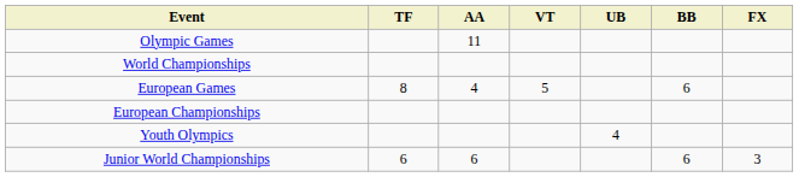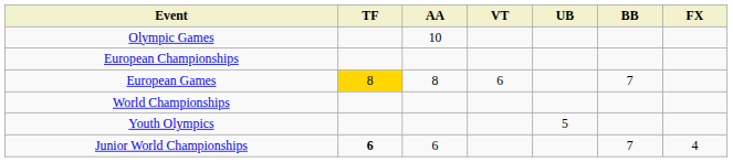 <table class="wikitable" style="margin-top:0em; text-align:center; font-size:89%;">
 <tr>
 <th style="background-color:#f2f2ce; width:25.0em;">Event</th>
 <th style="background-color:#f2f2ce; width:4.5em;">TF</th>
 <th style="background-color:#f2f2ce; width:4.5em;">AA</th>
 <th style="background-color:#f2f2ce; width:4.5em;">VT</th>
 <th style="background-color:#f2f2ce; width:4.5em;">UB</th>
 <th style="background-color:#f2f2ce; width:4.5em;">BB</th>
 <th style="background-color:#f2f2ce; width:4.5em;">FX</th>
 </tr>
 <tr>
 <td><a href='#'>Olympic Games</a></td>
 <td></td>
-<td>11</td>
+<td>10</td>
 <td></td>
 <td></td>
 <td></td>
+<td></td>
+</tr>
+<tr>
+<td><a href='#'>European Championships</a></td>
+<td></td>
+<td></td>
+<td></td>
+<td></td>
+<td></td>
+<td></td>
+</tr>
+<tr>
+<td><a href='#'>European Games</a></td>
+<td style="background: gold;">8</td>
+<td>8</td>
+<td>6</td>
+<td></td>
+<td>7</td>
 <td></td>
 </tr>
 <tr>
 <td><a href='#'>World Championships</a></td>
 <td></td>
 <td></td>
 <td></td>
 <td></td>
 <td></td>
 <td></td>
 </tr>
 <tr>
-<td><a href='#'>European Games</a></td>
-<td>8</td>
-<td>4</td>
-<td>5</td>
-<td></td>
-<td>6</td>
-<td></td>
-</tr>
-<tr>
-<td><a href='#'>European Championships</a></td>
-<td></td>
-<td></td>
-<td></td>
-<td></td>
-<td></td>
-<td></td>
-</tr>
-<tr>
 <td><a href='#'>Youth Olympics</a></td>
 <td></td>
 <td></td>
 <td></td>
-<td>4</td>
+<td>5</td>
 <td></td>
 <td></td>
 </tr>
 <tr>
 <td><a href='#'>Junior World Championships</a></td>
-<td>6</td>
+<td><strong>6</strong></td>
 <td>6</td>
 <td></td>
 <td></td>
-<td>6</td>
-<td>3</td>
+<td>7</td>
+<td>4</td>
 </tr>
 </table>
